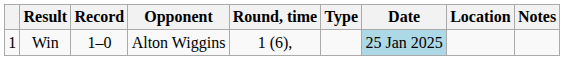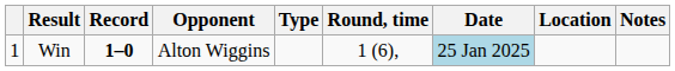 <table class="wikitable" style="text-align:center">
 <tr>
 <th></th>
 <th>Result</th>
 <th>Record</th>
 <th>Opponent</th>
+<th>Type</th>
 <th>Round, time</th>
-<th>Type</th>
 <th>Date</th>
 <th>Location</th>
 <th>Notes</th>
 </tr>
 <tr>
 <td>1</td>
 <td>Win</td>
-<td>1–0</td>
+<td><strong>1–0</strong></td>
 <td style="text-align:left;">Alton Wiggins</td>
+<td></td>
 <td>1 (6), </td>
-<td></td>
 <td style="background: lightblue;">25 Jan 2025</td>
 <td style="text-align:left;"></td>
 <td></td>
 </tr>
 </table>
